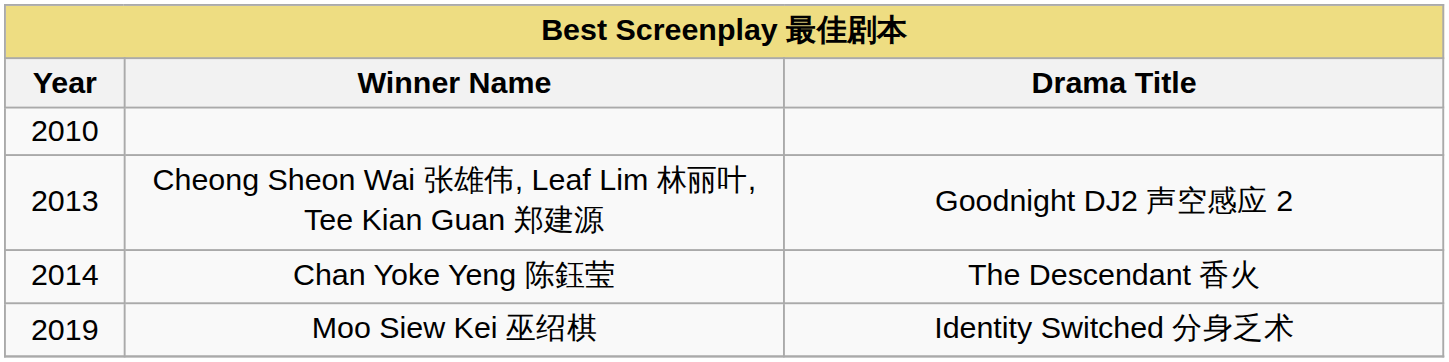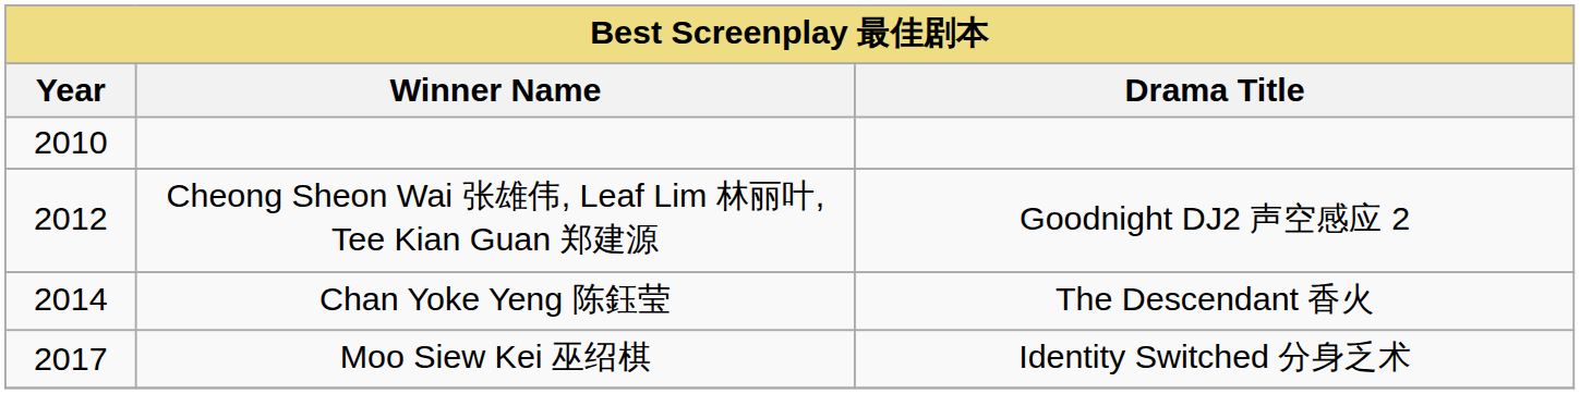 <table class="sortable wikitable" width="60%" cellpadding="5" style="text-align:center">
 <tr>
 <th colspan=4 style="background-color:#EEDD82"><strong>Best Screenplay 最佳剧本</strong></th>
 </tr>
 <tr>
 <th width=5%>Year</th>
 <th width="30%">Winner Name</th>
 <th width="30%">Drama Title</th>
 </tr>
 <tr>
 <td>2010</td>
 <td></td>
 <td></td>
 </tr>
 <tr>
-<td>2013</td>
+<td>2012</td>
 <td>Cheong Sheon Wai 张雄伟, Leaf Lim 林丽叶, Tee Kian Guan 郑建源</td>
 <td>Goodnight DJ2 声空感应 2</td>
 </tr>
 <tr>
 <td>2014</td>
 <td>Chan Yoke Yeng 陈鈺莹</td>
 <td>The Descendant 香火</td>
 </tr>
 <tr>
-<td>2019</td>
+<td>2017</td>
 <td>Moo Siew Kei 巫绍棋</td>
 <td>Identity Switched 分身乏术</td>
 </tr>
 <tr>
 </tr>
 </table>
